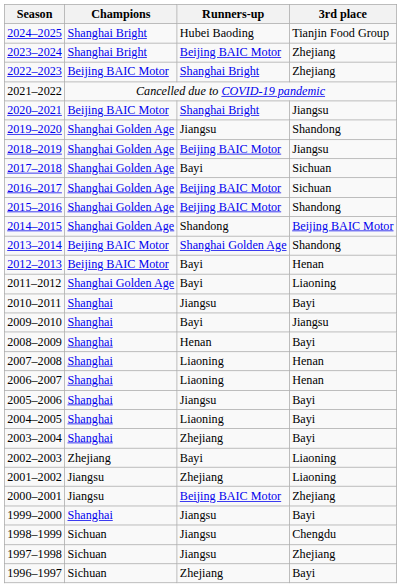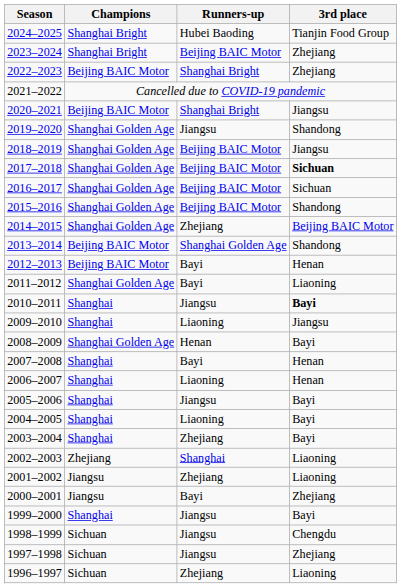 <table class="wikitable">
 <tr>
 <th>Season</th>
 <th>Champions </th>
 <th>Runners-up </th>
 <th>3rd place </th>
 </tr>
 <tr>
 <td><a href='#'>2024–2025</a></td>
 <td><a href='#'>Shanghai Bright</a></td>
 <td>Hubei Baoding</td>
 <td>Tianjin Food Group</td>
 </tr>
 <tr>
 <td><a href='#'>2023–2024</a></td>
 <td><a href='#'>Shanghai Bright</a></td>
 <td><a href='#'>Beijing BAIC Motor</a></td>
 <td>Zhejiang</td>
 </tr>
 <tr>
 <td><a href='#'>2022–2023</a></td>
 <td><a href='#'>Beijing BAIC Motor</a></td>
 <td><a href='#'>Shanghai Bright</a></td>
 <td>Zhejiang</td>
 </tr>
 <tr>
 <td>2021–2022</td>
 <td align=center colspan=3><em>Cancelled due to <a href='#'>COVID-19 pandemic</a></em></td>
 </tr>
 <tr>
 <td><a href='#'>2020–2021</a></td>
 <td><a href='#'>Beijing BAIC Motor</a></td>
 <td><a href='#'>Shanghai Bright</a></td>
 <td>Jiangsu</td>
 </tr>
 <tr>
 <td><a href='#'>2019–2020</a></td>
 <td><a href='#'>Shanghai Golden Age</a></td>
 <td>Jiangsu</td>
 <td>Shandong</td>
 </tr>
 <tr>
 <td><a href='#'>2018–2019</a></td>
 <td><a href='#'>Shanghai Golden Age</a></td>
 <td><a href='#'>Beijing BAIC Motor</a></td>
 <td>Jiangsu</td>
 </tr>
 <tr>
 <td><a href='#'>2017–2018</a></td>
 <td><a href='#'>Shanghai Golden Age</a></td>
-<td>Bayi</td>
-<td>Sichuan</td>
+<td><a href='#'>Beijing BAIC Motor</a></td>
+<td><strong>Sichuan</strong></td>
 </tr>
 <tr>
 <td><a href='#'>2016–2017</a></td>
 <td><a href='#'>Shanghai Golden Age</a></td>
 <td><a href='#'>Beijing BAIC Motor</a></td>
 <td>Sichuan</td>
 </tr>
 <tr>
 <td><a href='#'>2015–2016</a></td>
 <td><a href='#'>Shanghai Golden Age</a></td>
 <td><a href='#'>Beijing BAIC Motor</a></td>
 <td>Shandong</td>
 </tr>
 <tr>
 <td><a href='#'>2014–2015</a></td>
 <td><a href='#'>Shanghai Golden Age</a></td>
-<td>Shandong</td>
+<td>Zhejiang</td>
 <td><a href='#'>Beijing BAIC Motor</a></td>
 </tr>
 <tr>
 <td><a href='#'>2013–2014</a></td>
 <td><a href='#'>Beijing BAIC Motor</a></td>
 <td><a href='#'>Shanghai Golden Age</a></td>
 <td>Shandong</td>
 </tr>
 <tr>
 <td><a href='#'>2012–2013</a></td>
 <td><a href='#'>Beijing BAIC Motor</a></td>
 <td>Bayi</td>
 <td>Henan</td>
 </tr>
 <tr>
 <td>2011–2012</td>
 <td><a href='#'>Shanghai Golden Age</a></td>
 <td>Bayi</td>
 <td>Liaoning</td>
 </tr>
 <tr>
 <td>2010–2011</td>
 <td><a href='#'>Shanghai</a></td>
 <td>Jiangsu</td>
-<td>Bayi</td>
+<td><strong>Bayi</strong></td>
 </tr>
 <tr>
 <td>2009–2010</td>
 <td><a href='#'>Shanghai</a></td>
-<td>Bayi</td>
+<td>Liaoning</td>
 <td>Jiangsu</td>
 </tr>
 <tr>
 <td>2008–2009</td>
-<td><a href='#'>Shanghai</a></td>
+<td><a href='#'>Shanghai Golden Age</a></td>
 <td>Henan</td>
 <td>Bayi</td>
 </tr>
 <tr>
 <td>2007–2008</td>
 <td><a href='#'>Shanghai</a></td>
-<td>Liaoning</td>
+<td>Bayi</td>
 <td>Henan</td>
 </tr>
 <tr>
 <td>2006–2007</td>
 <td><a href='#'>Shanghai</a></td>
 <td>Liaoning</td>
 <td>Henan</td>
 </tr>
 <tr>
 <td>2005–2006</td>
 <td><a href='#'>Shanghai</a></td>
 <td>Jiangsu</td>
 <td>Bayi</td>
 </tr>
 <tr>
 <td>2004–2005</td>
 <td><a href='#'>Shanghai</a></td>
 <td>Liaoning</td>
 <td>Bayi</td>
 </tr>
 <tr>
 <td>2003–2004</td>
 <td><a href='#'>Shanghai</a></td>
 <td>Zhejiang</td>
 <td>Bayi</td>
 </tr>
 <tr>
 <td>2002–2003</td>
 <td>Zhejiang</td>
-<td>Bayi</td>
+<td><a href='#'>Shanghai</a></td>
 <td>Liaoning</td>
 </tr>
 <tr>
 <td>2001–2002</td>
 <td>Jiangsu</td>
 <td>Zhejiang</td>
 <td>Liaoning</td>
 </tr>
 <tr>
 <td>2000–2001</td>
 <td>Jiangsu</td>
-<td><a href='#'>Beijing BAIC Motor</a></td>
+<td>Bayi</td>
 <td>Zhejiang</td>
 </tr>
 <tr>
 <td>1999–2000</td>
 <td><a href='#'>Shanghai</a></td>
 <td>Jiangsu</td>
 <td>Bayi</td>
 </tr>
 <tr>
 <td>1998–1999</td>
 <td>Sichuan</td>
 <td>Jiangsu</td>
 <td>Chengdu</td>
 </tr>
 <tr>
 <td>1997–1998</td>
 <td>Sichuan</td>
 <td>Jiangsu</td>
 <td>Zhejiang</td>
 </tr>
 <tr>
 <td>1996–1997</td>
 <td>Sichuan</td>
 <td>Zhejiang</td>
-<td>Bayi</td>
+<td>Liaoning</td>
 </tr>
 </table>
